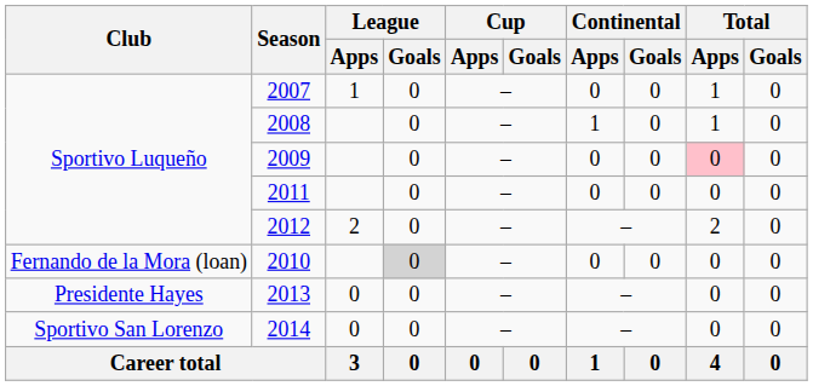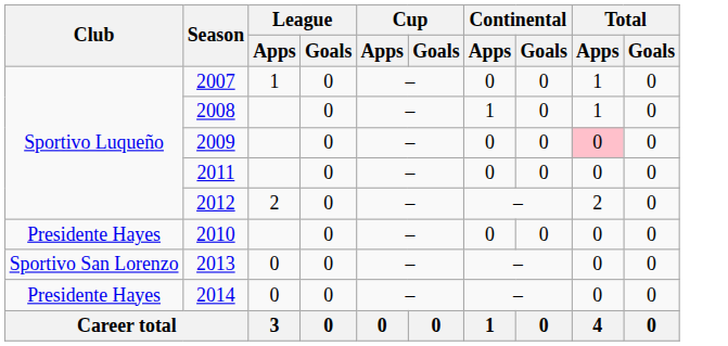 <table class="wikitable" style="text-align:center">
 <tr>
 <th rowspan="2">Club</th>
 <th rowspan="2">Season</th>
 <th colspan="2">League</th>
 <th colspan="2">Cup</th>
 <th colspan="2">Continental</th>
 <th colspan="2">Total</th>
 </tr>
 <tr>
 <th>Apps</th>
 <th>Goals</th>
 <th>Apps</th>
 <th>Goals</th>
 <th>Apps</th>
 <th>Goals</th>
 <th>Apps</th>
 <th>Goals</th>
 </tr>
 <tr>
 <td rowspan="5"><a href='#'>Sportivo Luqueño</a></td>
 <td><a href='#'>2007</a></td>
 <td>1</td>
 <td>0</td>
 <td colspan="2">–</td>
 <td>0</td>
 <td>0</td>
 <td>1</td>
 <td>0</td>
 </tr>
 <tr>
 <td><a href='#'>2008</a></td>
 <td></td>
 <td>0</td>
 <td colspan="2">–</td>
 <td>1</td>
 <td>0</td>
 <td>1</td>
 <td>0</td>
 </tr>
 <tr>
 <td><a href='#'>2009</a></td>
 <td></td>
 <td>0</td>
 <td colspan="2">–</td>
 <td>0</td>
 <td>0</td>
 <td style="background: pink;">0</td>
 <td>0</td>
 </tr>
 <tr>
 <td><a href='#'>2011</a></td>
 <td></td>
 <td>0</td>
 <td colspan="2">–</td>
 <td>0</td>
 <td>0</td>
 <td>0</td>
 <td>0</td>
 </tr>
 <tr>
 <td><a href='#'>2012</a></td>
 <td>2</td>
 <td>0</td>
 <td colspan="2">–</td>
 <td colspan="2">–</td>
 <td>2</td>
 <td>0</td>
 </tr>
 <tr>
-<td><a href='#'>Fernando de la Mora</a> (loan)</td>
+<td><a href='#'>Presidente Hayes</a></td>
 <td><a href='#'>2010</a></td>
 <td></td>
-<td style="background: lightgrey;">0</td>
+<td>0</td>
 <td colspan="2">–</td>
 <td>0</td>
 <td>0</td>
 <td>0</td>
 <td>0</td>
 </tr>
 <tr>
-<td><a href='#'>Presidente Hayes</a></td>
+<td><a href='#'>Sportivo San Lorenzo</a></td>
 <td><a href='#'>2013</a></td>
 <td>0</td>
 <td>0</td>
 <td colspan="2">–</td>
 <td colspan="2">–</td>
 <td>0</td>
 <td>0</td>
 </tr>
 <tr>
-<td><a href='#'>Sportivo San Lorenzo</a></td>
+<td><a href='#'>Presidente Hayes</a></td>
 <td><a href='#'>2014</a></td>
 <td>0</td>
 <td>0</td>
 <td colspan="2">–</td>
 <td colspan="2">–</td>
 <td>0</td>
 <td>0</td>
 </tr>
 <tr>
 <th colspan="2">Career total</th>
 <th>3</th>
 <th>0</th>
 <th>0</th>
 <th>0</th>
 <th>1</th>
 <th>0</th>
 <th>4</th>
 <th>0</th>
 </tr>
 </table>
